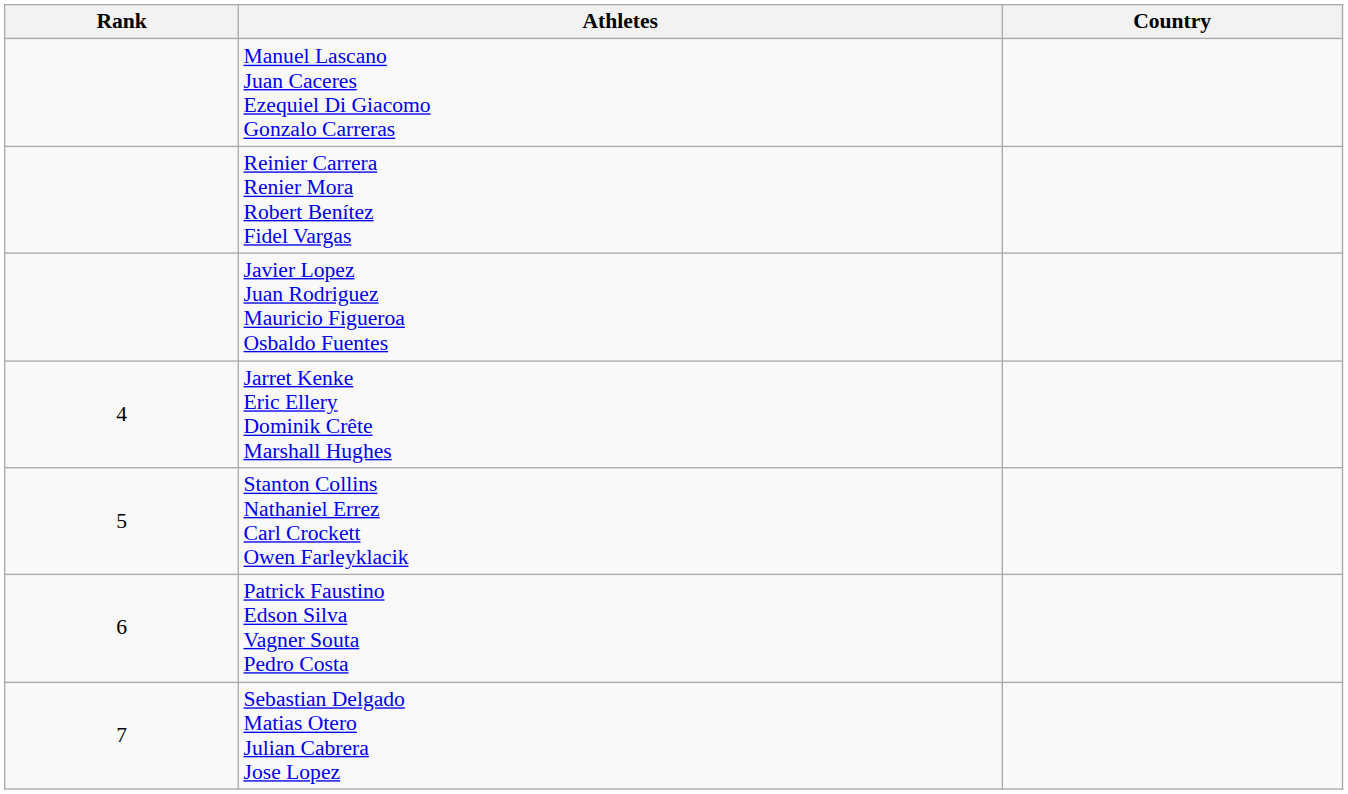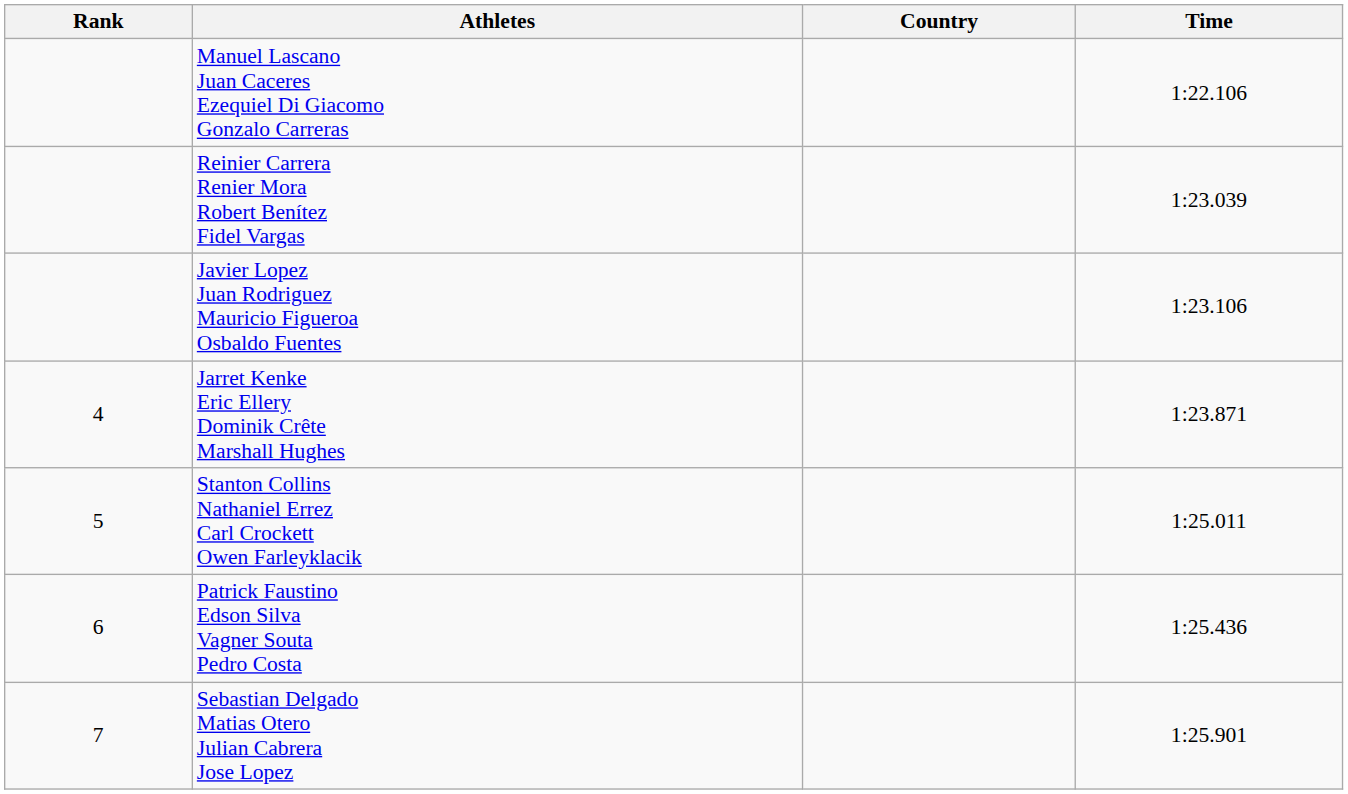 <table class="wikitable" width=50% style="text-align:center">
 <tr>
 <th>Rank</th>
 <th>Athletes</th>
 <th>Country</th>
+<th>Time</th>
 </tr>
 <tr>
 <td></td>
 <td align=left><a href='#'>Manuel Lascano</a><br><a href='#'>Juan Caceres</a><br><a href='#'>Ezequiel Di Giacomo</a><br><a href='#'>Gonzalo Carreras</a></td>
 <td align=left></td>
+<td>1:22.106</td>
 </tr>
 <tr>
 <td></td>
 <td align=left><a href='#'>Reinier Carrera</a><br><a href='#'>Renier Mora </a><br><a href='#'>Robert Benítez</a><br><a href='#'>Fidel Vargas</a></td>
 <td align=left></td>
+<td>1:23.039</td>
 </tr>
 <tr>
 <td></td>
 <td align=left><a href='#'>Javier Lopez</a><br><a href='#'>Juan Rodriguez</a><br><a href='#'>Mauricio Figueroa</a><br><a href='#'>Osbaldo Fuentes</a></td>
 <td align=left></td>
+<td>1:23.106</td>
 </tr>
 <tr>
 <td>4</td>
 <td align=left><a href='#'>Jarret Kenke</a><br><a href='#'>Eric Ellery</a><br><a href='#'>Dominik Crête</a><br><a href='#'>Marshall Hughes</a></td>
 <td align=left></td>
+<td>1:23.871</td>
 </tr>
 <tr>
 <td>5</td>
 <td align=left><a href='#'>Stanton Collins</a><br><a href='#'>Nathaniel Errez</a><br><a href='#'>Carl Crockett</a><br><a href='#'>Owen Farleyklacik</a></td>
 <td align=left></td>
+<td>1:25.011</td>
 </tr>
 <tr>
 <td>6</td>
 <td align=left><a href='#'>Patrick Faustino</a><br><a href='#'>Edson Silva</a><br><a href='#'>Vagner Souta</a><br><a href='#'>Pedro Costa</a></td>
 <td align=left></td>
+<td>1:25.436</td>
 </tr>
 <tr>
 <td>7</td>
 <td align=left><a href='#'>Sebastian Delgado</a><br><a href='#'>Matias Otero</a><br><a href='#'>Julian Cabrera</a><br><a href='#'>Jose Lopez</a></td>
 <td align=left></td>
+<td>1:25.901</td>
 </tr>
 </table>
